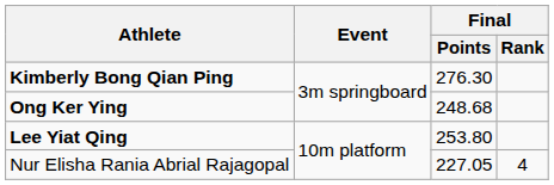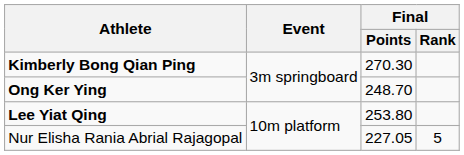 <table class="wikitable" style="font-size:90%">
 <tr>
 <th rowspan="2">Athlete</th>
 <th rowspan="2">Event</th>
 <th colspan="2">Final</th>
 </tr>
 <tr style="font-size:95%">
 <th>Points</th>
 <th>Rank</th>
 </tr>
 <tr align="center">
 <td align="left"><strong>Kimberly Bong Qian Ping</strong></td>
 <td rowspan="2" align="left">3m springboard</td>
-<td>276.30</td>
+<td>270.30</td>
 <td></td>
 </tr>
 <tr align="center">
 <td align="left"><strong>Ong Ker Ying</strong></td>
-<td>248.68</td>
+<td>248.70</td>
 <td></td>
 </tr>
 <tr align="center">
 <td align="left"><strong>Lee Yiat Qing</strong></td>
 <td rowspan="2" align="left">10m platform</td>
 <td>253.80</td>
 <td></td>
 </tr>
 <tr align="center">
 <td align="left">Nur Elisha Rania Abrial Rajagopal</td>
 <td>227.05</td>
-<td>4</td>
+<td>5</td>
 </tr>
 </table>
